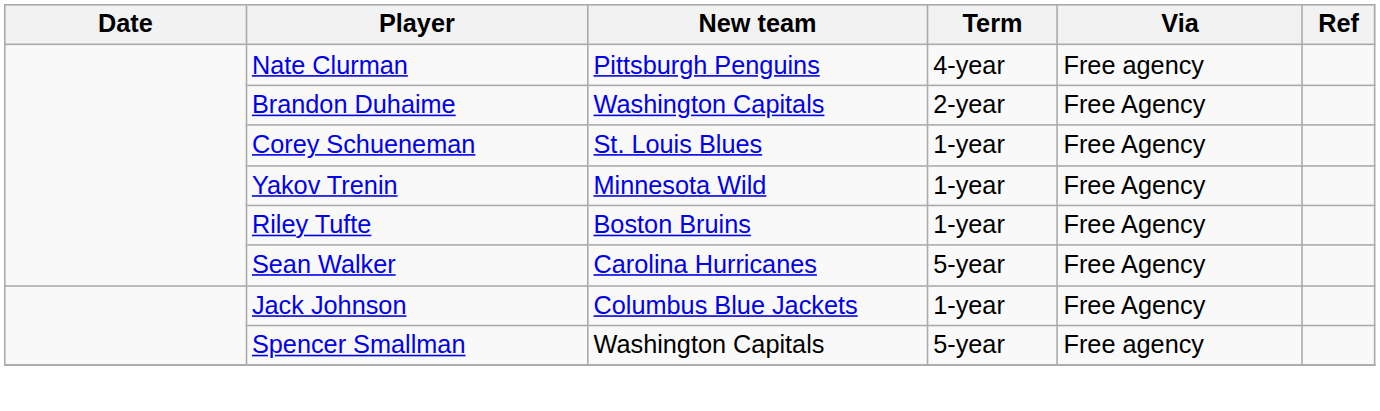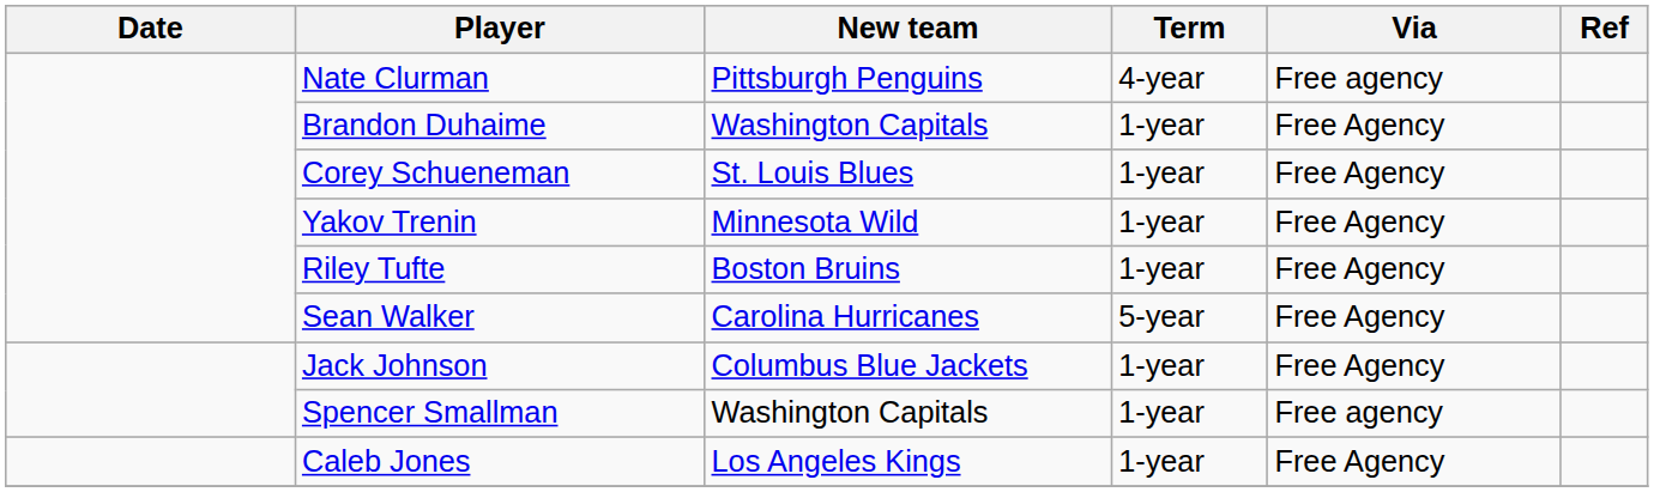 <table class="wikitable">
 <tr style="background:#ddd; text-align:center;">
 <th style="width: 10em;">Date</th>
 <th style="width: 14em;">Player</th>
 <th style="width: 14em;">New team</th>
 <th style="width: 5em;">Term</th>
 <th style="width: 10em;">Via</th>
 <th style="width: 2.5em;">Ref</th>
 </tr>
 <tr>
 <td rowspan=6></td>
 <td><a href='#'>Nate Clurman</a></td>
 <td><a href='#'>Pittsburgh Penguins</a></td>
 <td>4-year</td>
 <td>Free agency</td>
 <td></td>
 </tr>
 <tr>
 <td><a href='#'>Brandon Duhaime</a></td>
 <td><a href='#'>Washington Capitals</a></td>
-<td>2-year</td>
+<td>1-year</td>
 <td>Free Agency</td>
 <td></td>
 </tr>
 <tr>
 <td><a href='#'>Corey Schueneman</a></td>
 <td><a href='#'>St. Louis Blues</a></td>
 <td>1-year</td>
 <td>Free Agency</td>
 <td></td>
 </tr>
 <tr>
 <td><a href='#'>Yakov Trenin</a></td>
 <td><a href='#'>Minnesota Wild</a></td>
 <td>1-year</td>
 <td>Free Agency</td>
 <td></td>
 </tr>
 <tr>
 <td><a href='#'>Riley Tufte</a></td>
 <td><a href='#'>Boston Bruins</a></td>
 <td>1-year</td>
 <td>Free Agency</td>
 <td></td>
 </tr>
 <tr>
 <td><a href='#'>Sean Walker</a></td>
 <td><a href='#'>Carolina Hurricanes</a></td>
 <td>5-year</td>
 <td>Free Agency</td>
 <td></td>
 </tr>
 <tr>
 <td rowspan=2></td>
 <td><a href='#'>Jack Johnson</a></td>
 <td><a href='#'>Columbus Blue Jackets</a></td>
 <td>1-year</td>
 <td>Free Agency</td>
 <td></td>
 </tr>
 <tr>
 <td><a href='#'>Spencer Smallman</a></td>
 <td>Washington Capitals</td>
-<td>5-year</td>
+<td>1-year</td>
 <td>Free agency</td>
+<td></td>
+</tr>
+<tr>
+<td></td>
+<td><a href='#'>Caleb Jones</a></td>
+<td><a href='#'>Los Angeles Kings</a></td>
+<td>1-year</td>
+<td>Free Agency</td>
 <td></td>
 </tr>
 <tr>
 </tr>
 </table>
